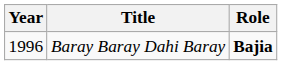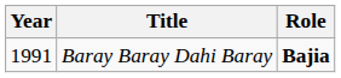 <table class="wikitable sortable plainrowheaders">
 <tr style="text-align:center;">
 <th scope="col">Year</th>
 <th scope="col">Title</th>
 <th scope="col">Role</th>
 </tr>
 <tr>
-<td>1996</td>
+<td>1991</td>
 <td><em>Baray Baray Dahi Baray</em></td>
 <td><strong>Bajia</strong></td>
 </tr>
 </table>
